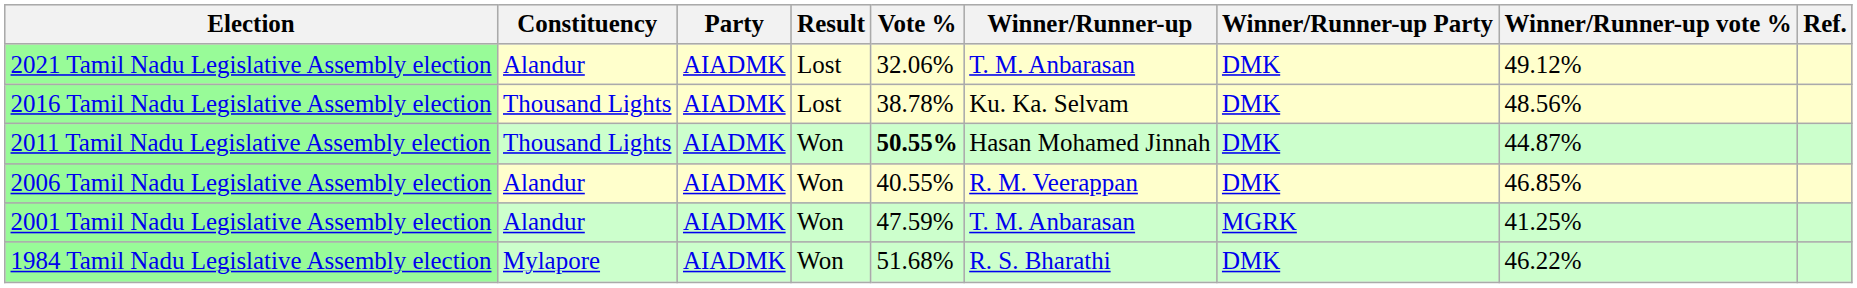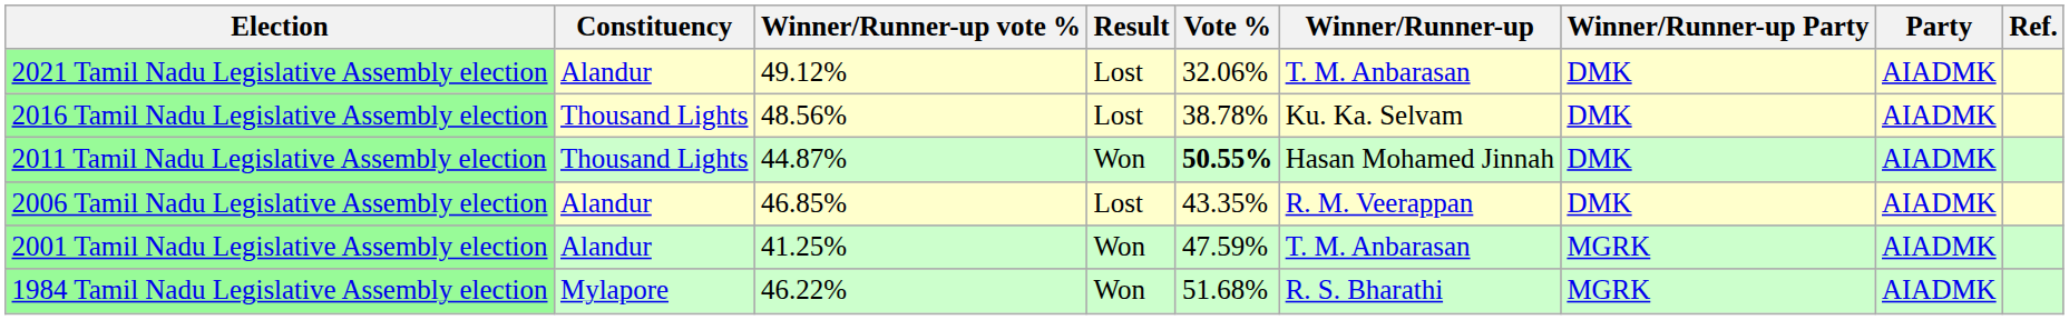 <table class="wikitable">
 <tr>
 <th>Election</th>
 <th>Constituency</th>
-<th>Party</th>
+<th>Winner/Runner-up vote %</th>
 <th>Result</th>
 <th>Vote %</th>
 <th>Winner/Runner-up</th>
 <th>Winner/Runner-up Party</th>
-<th>Winner/Runner-up vote %</th>
+<th>Party</th>
 <th>Ref.</th>
 </tr>
 <tr style="background:#ffc;">
 <td bgcolor=#98FB98><a href='#'>2021 Tamil Nadu Legislative Assembly election</a></td>
 <td><a href='#'>Alandur</a></td>
-<td><a href='#'>AIADMK</a></td>
+<td>49.12%</td>
 <td>Lost</td>
 <td>32.06%</td>
 <td><a href='#'>T. M. Anbarasan</a></td>
 <td><a href='#'>DMK</a></td>
-<td>49.12%</td>
+<td><a href='#'>AIADMK</a></td>
 <td></td>
 </tr>
 <tr style="background:#ffc;">
 <td bgcolor=#98FB98><a href='#'>2016 Tamil Nadu Legislative Assembly election</a></td>
 <td><a href='#'>Thousand Lights</a></td>
-<td><a href='#'>AIADMK</a></td>
+<td>48.56%</td>
 <td>Lost</td>
 <td>38.78%</td>
 <td>Ku. Ka. Selvam</td>
 <td><a href='#'>DMK</a></td>
-<td>48.56%</td>
+<td><a href='#'>AIADMK</a></td>
 <td></td>
 </tr>
 <tr style="background:#cfc;">
 <td bgcolor=#98FB98><a href='#'>2011 Tamil Nadu Legislative Assembly election</a></td>
 <td><a href='#'>Thousand Lights</a></td>
-<td><a href='#'>AIADMK</a></td>
+<td>44.87%</td>
 <td>Won</td>
 <td><strong>50.55%</strong></td>
 <td>Hasan Mohamed Jinnah</td>
 <td><a href='#'>DMK</a></td>
-<td>44.87%</td>
+<td><a href='#'>AIADMK</a></td>
 <td></td>
 </tr>
 <tr style="background:#ffc;">
 <td bgcolor=#98FB98><a href='#'>2006 Tamil Nadu Legislative Assembly election</a></td>
 <td><a href='#'>Alandur</a></td>
-<td><a href='#'>AIADMK</a></td>
-<td>Won</td>
-<td>40.55%</td>
+<td>46.85%</td>
+<td>Lost</td>
+<td>43.35%</td>
 <td><a href='#'>R. M. Veerappan</a></td>
 <td><a href='#'>DMK</a></td>
-<td>46.85%</td>
+<td><a href='#'>AIADMK</a></td>
 <td></td>
 </tr>
 <tr style="background:#cfc;">
 <td bgcolor=#98FB98><a href='#'>2001 Tamil Nadu Legislative Assembly election</a></td>
 <td><a href='#'>Alandur</a></td>
-<td><a href='#'>AIADMK</a></td>
+<td>41.25%</td>
 <td>Won</td>
 <td>47.59%</td>
 <td><a href='#'>T. M. Anbarasan</a></td>
 <td><a href='#'>MGRK</a></td>
-<td>41.25%</td>
+<td><a href='#'>AIADMK</a></td>
 <td></td>
 </tr>
 <tr style="background:#cfc;">
 <td bgcolor=#98FB98><a href='#'>1984 Tamil Nadu Legislative Assembly election</a></td>
 <td><a href='#'>Mylapore</a></td>
-<td><a href='#'>AIADMK</a></td>
+<td>46.22%</td>
 <td>Won</td>
 <td>51.68%</td>
 <td><a href='#'>R. S. Bharathi</a></td>
-<td><a href='#'>DMK</a></td>
-<td>46.22%</td>
+<td><a href='#'>MGRK</a></td>
+<td><a href='#'>AIADMK</a></td>
 <td></td>
 </tr>
 </table>
